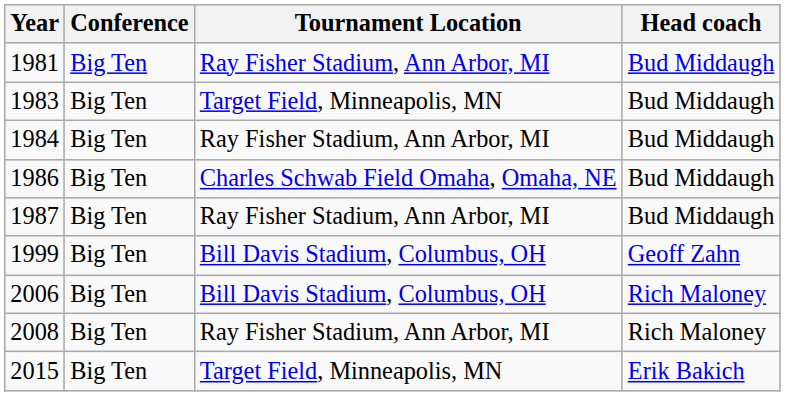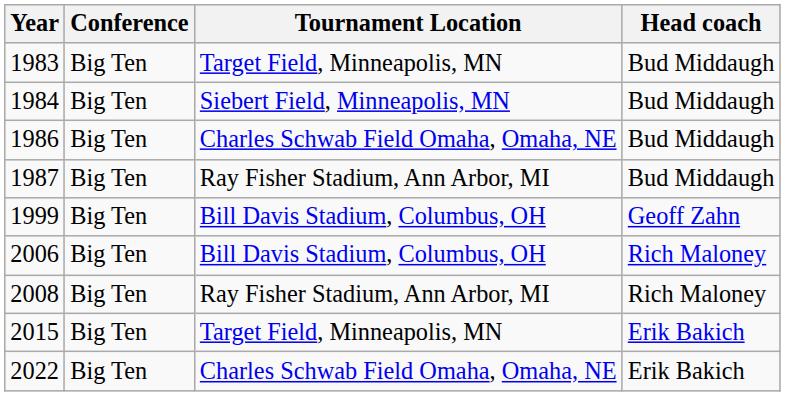 <table class="wikitable">
 <tr>
 <th>Year</th>
 <th>Conference</th>
 <th>Tournament Location</th>
 <th>Head coach</th>
-</tr>
-<tr>
-<td>1981</td>
-<td><a href='#'>Big Ten</a></td>
-<td><a href='#'>Ray Fisher Stadium</a>, <a href='#'>Ann Arbor, MI</a></td>
-<td><a href='#'>Bud Middaugh</a></td>
 </tr>
 <tr>
 <td>1983</td>
 <td>Big Ten</td>
 <td><a href='#'>Target Field</a>, Minneapolis, MN</td>
 <td>Bud Middaugh</td>
 </tr>
 <tr>
 <td>1984</td>
 <td>Big Ten</td>
-<td>Ray Fisher Stadium, Ann Arbor, MI</td>
+<td><a href='#'>Siebert Field</a>, <a href='#'>Minneapolis, MN</a></td>
 <td>Bud Middaugh</td>
 </tr>
 <tr>
 <td>1986</td>
 <td>Big Ten</td>
 <td><a href='#'>Charles Schwab Field Omaha</a>, <a href='#'>Omaha, NE</a></td>
 <td>Bud Middaugh</td>
 </tr>
 <tr>
 <td>1987</td>
 <td>Big Ten</td>
 <td>Ray Fisher Stadium, Ann Arbor, MI</td>
 <td>Bud Middaugh</td>
 </tr>
 <tr>
 <td>1999</td>
 <td>Big Ten</td>
 <td><a href='#'>Bill Davis Stadium</a>, <a href='#'>Columbus, OH</a></td>
 <td><a href='#'>Geoff Zahn</a></td>
 </tr>
 <tr>
 <td>2006</td>
 <td>Big Ten</td>
 <td><a href='#'>Bill Davis Stadium</a>, <a href='#'>Columbus, OH</a></td>
 <td><a href='#'>Rich Maloney</a></td>
 </tr>
 <tr>
 <td>2008</td>
 <td>Big Ten</td>
 <td>Ray Fisher Stadium, Ann Arbor, MI</td>
 <td>Rich Maloney</td>
 </tr>
 <tr>
 <td>2015</td>
 <td>Big Ten</td>
 <td><a href='#'>Target Field</a>, Minneapolis, MN</td>
 <td><a href='#'>Erik Bakich</a></td>
 </tr>
+<tr>
+<td>2022</td>
+<td>Big Ten</td>
+<td><a href='#'>Charles Schwab Field Omaha</a>, <a href='#'>Omaha, NE</a></td>
+<td>Erik Bakich</td>
+</tr>
 </table>
